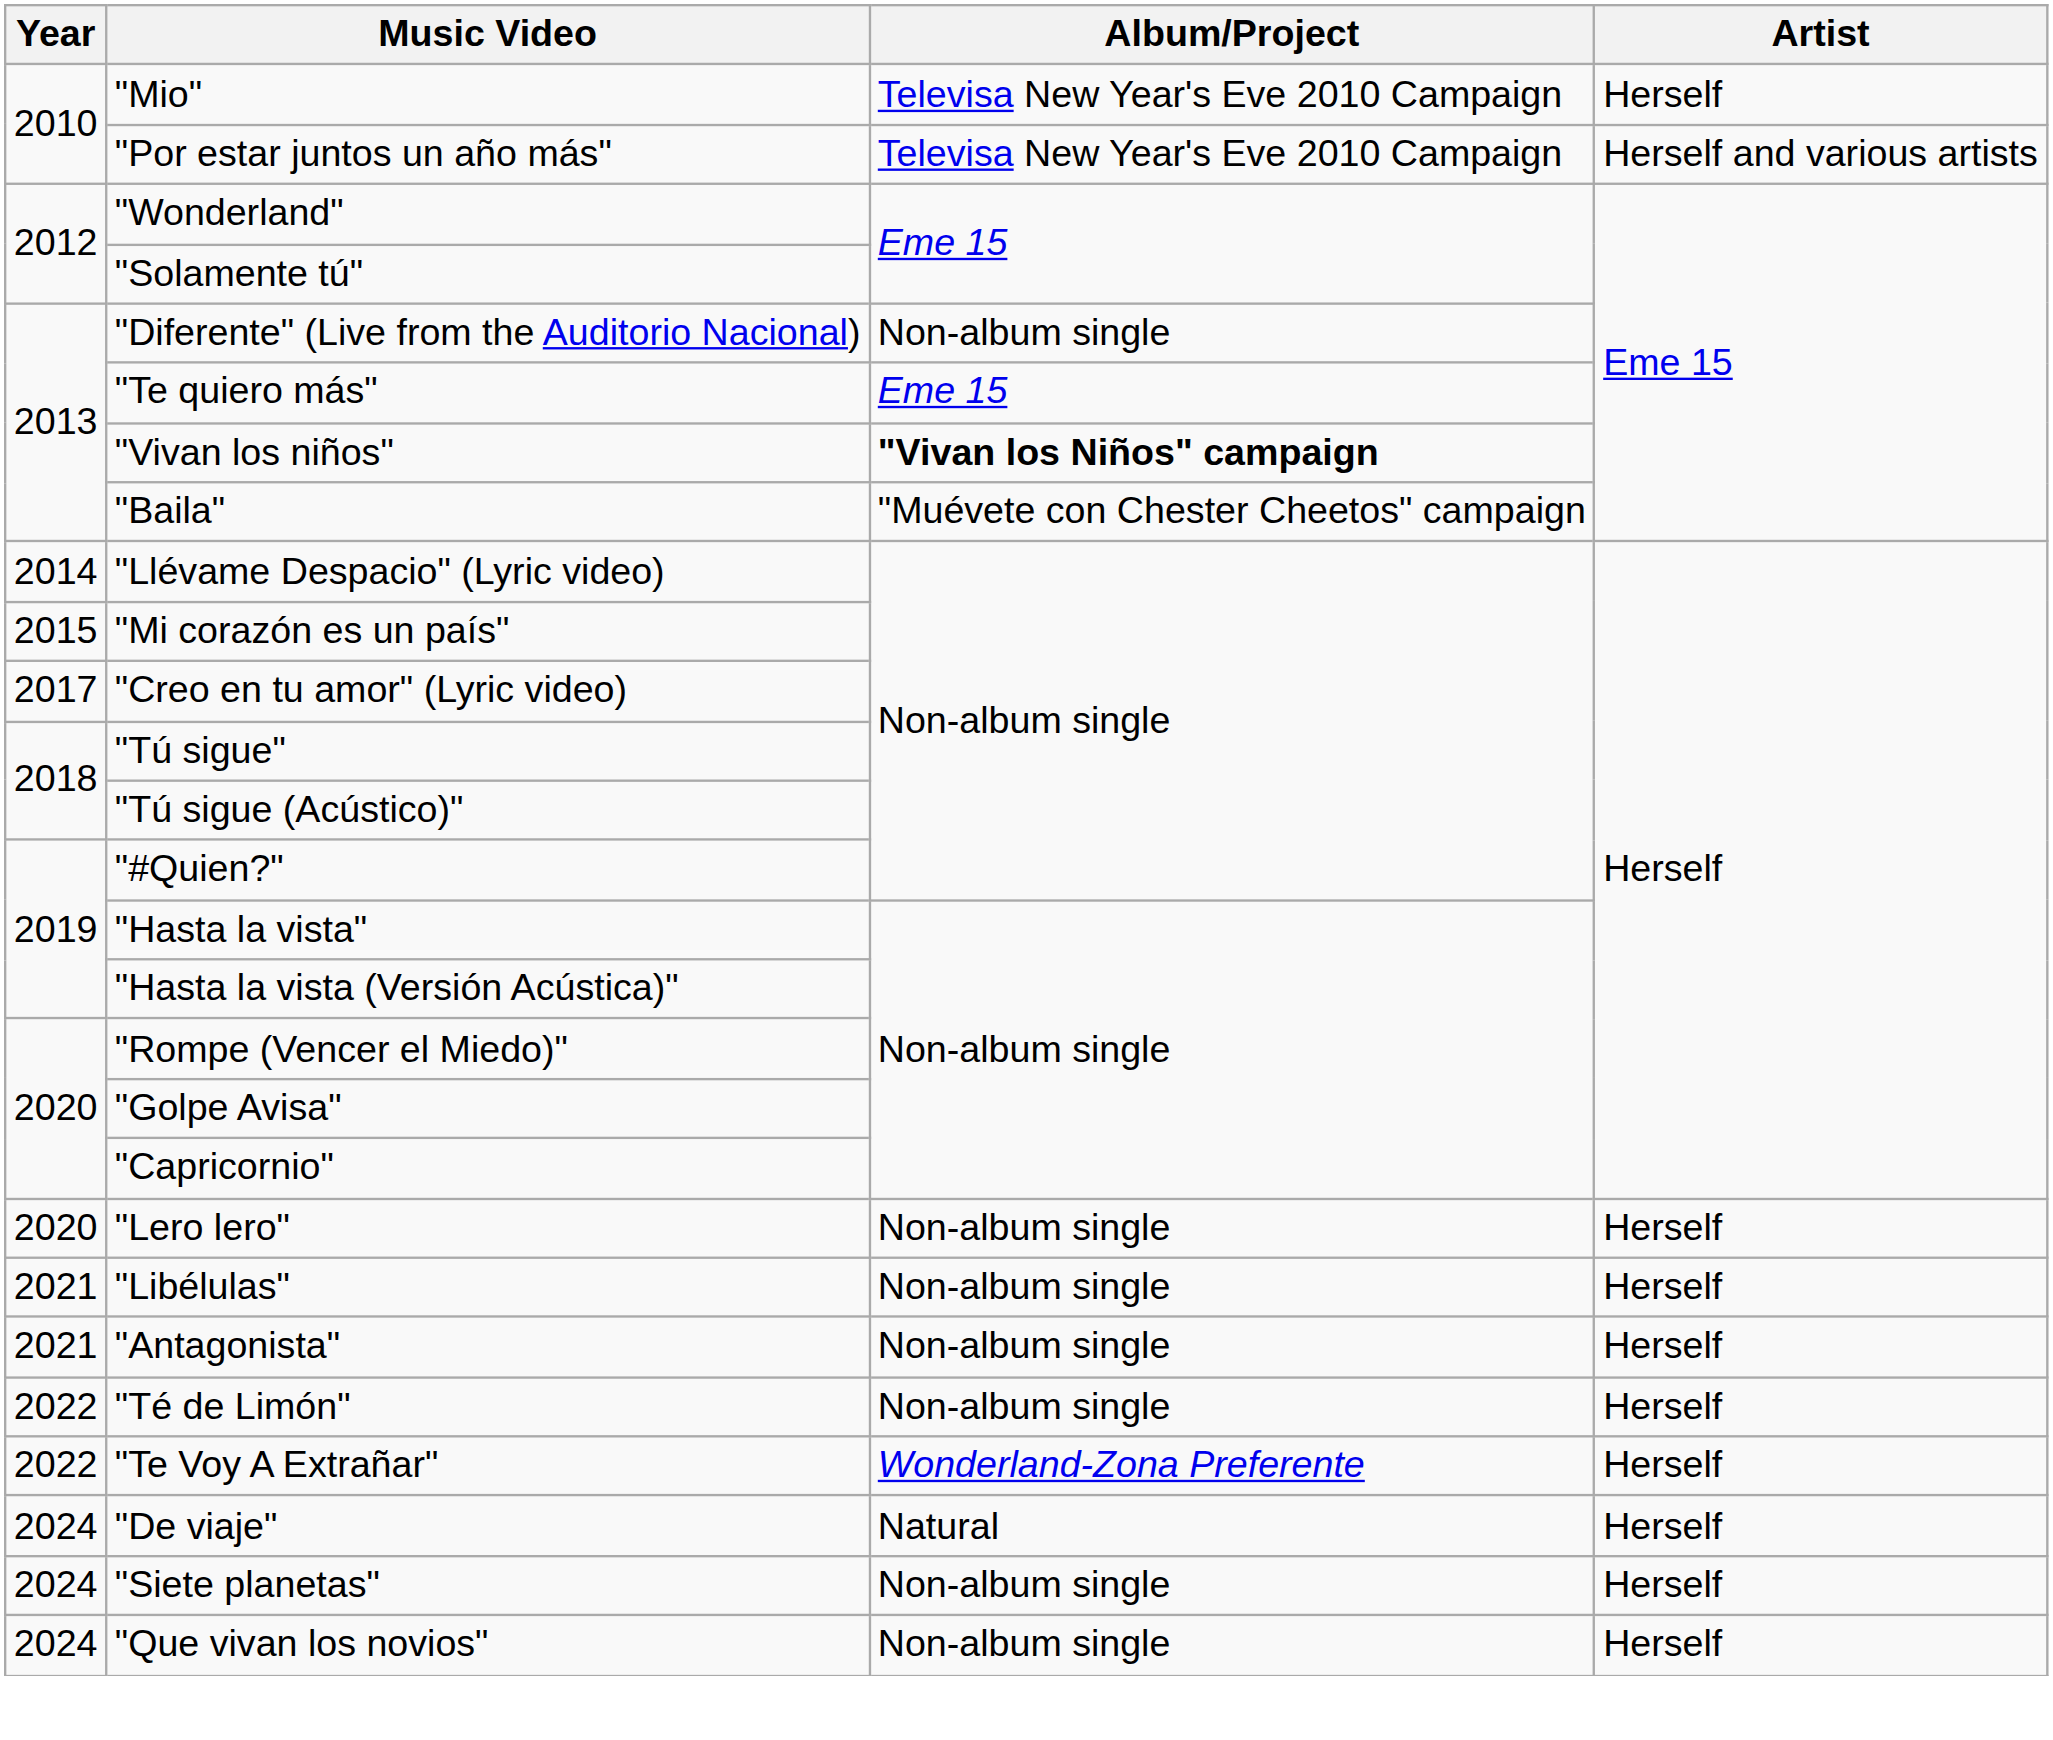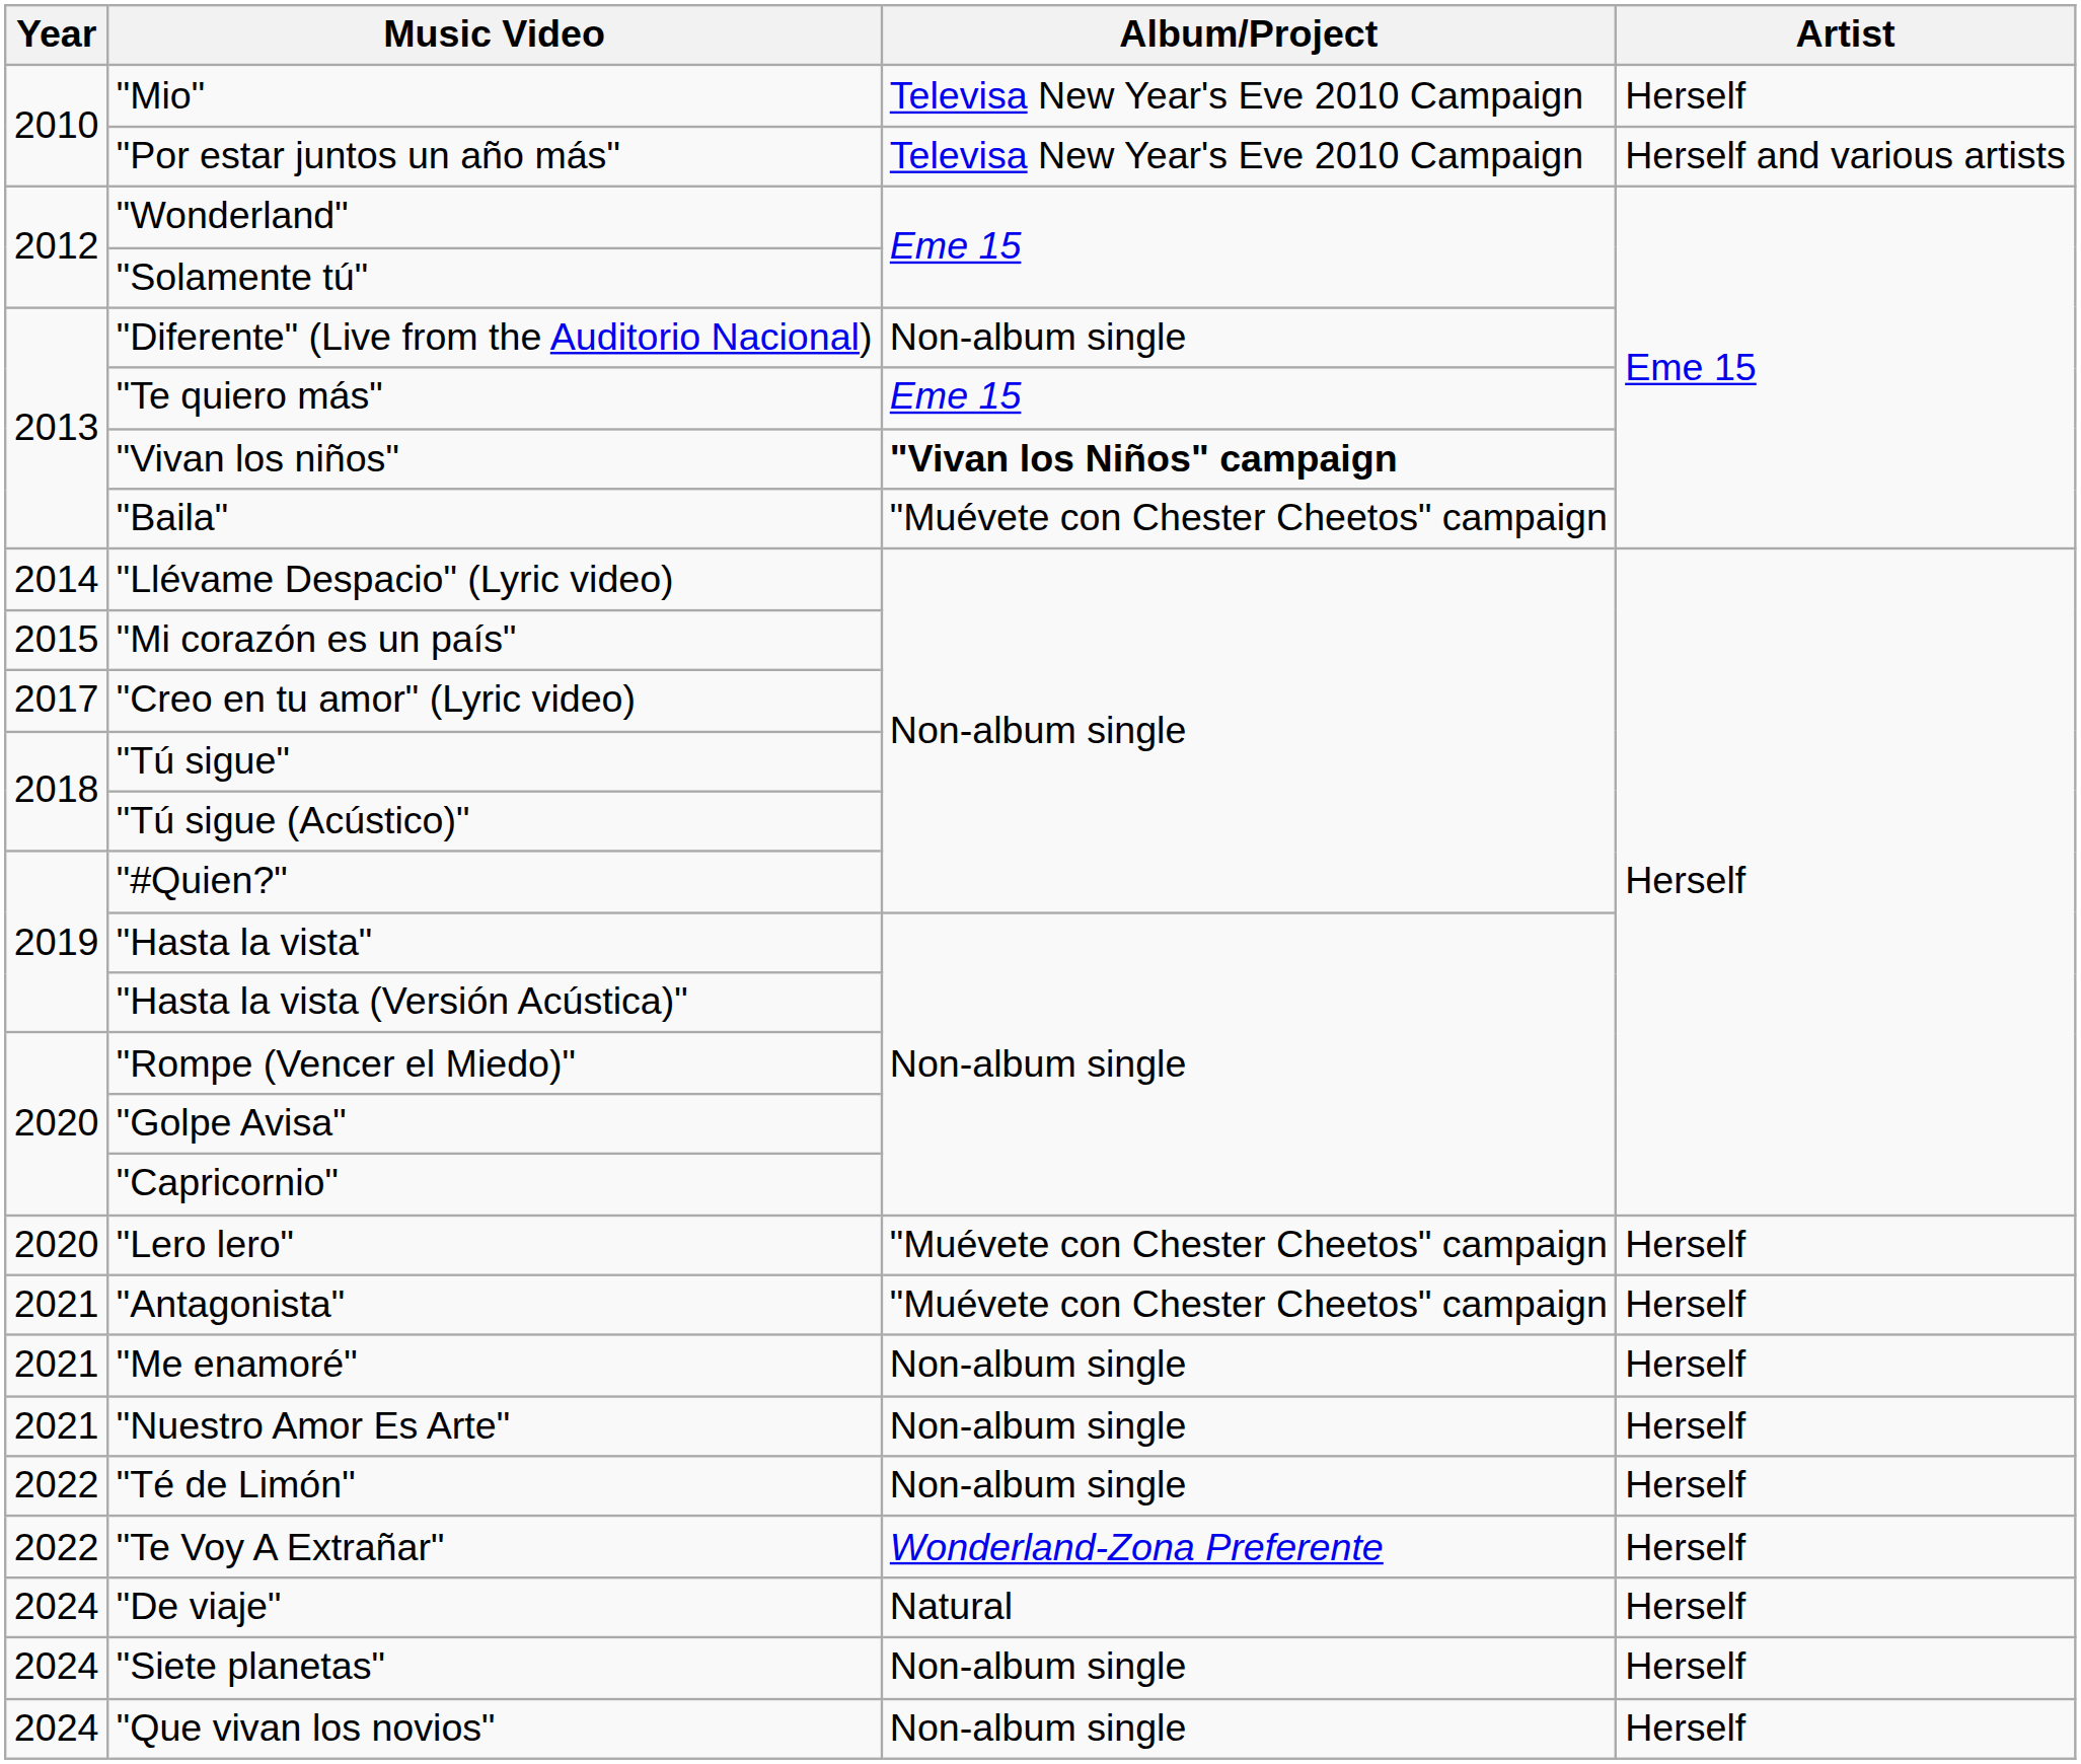 <table class="wikitable sortable">
 <tr>
 <th>Year</th>
 <th>Music Video</th>
 <th>Album/Project</th>
 <th>Artist</th>
 </tr>
 <tr>
 <td rowspan="2">2010</td>
 <td>"Mio"</td>
 <td><a href='#'>Televisa</a> New Year's Eve 2010 Campaign</td>
 <td>Herself</td>
 </tr>
 <tr>
 <td>"Por estar juntos un año más"</td>
 <td><a href='#'>Televisa</a> New Year's Eve 2010 Campaign</td>
 <td>Herself and various artists</td>
 </tr>
 <tr>
 <td rowspan="2">2012</td>
 <td>"Wonderland"</td>
 <td rowspan="2"><em><a href='#'>Eme 15</a></em></td>
 <td rowspan="6"><a href='#'>Eme 15</a></td>
 </tr>
 <tr>
 <td>"Solamente tú"</td>
 </tr>
 <tr>
 <td rowspan="4">2013</td>
 <td>"Diferente" (Live from the <a href='#'>Auditorio Nacional</a>)</td>
 <td>Non-album single</td>
 </tr>
 <tr>
 <td>"Te quiero más"</td>
 <td><em><a href='#'>Eme 15</a></em></td>
 </tr>
 <tr>
 <td>"Vivan los niños"</td>
 <td><strong>"Vivan los Niños" campaign</strong></td>
 </tr>
 <tr>
 <td>"Baila"</td>
 <td>"Muévete con Chester Cheetos" campaign</td>
 </tr>
 <tr>
 <td>2014</td>
 <td>"Llévame Despacio" (Lyric video)</td>
 <td rowspan="6">Non-album single</td>
 <td rowspan="11">Herself</td>
 </tr>
 <tr>
 <td>2015</td>
 <td>"Mi corazón es un país"</td>
 </tr>
 <tr>
 <td>2017</td>
 <td>"Creo en tu amor" (Lyric video)</td>
 </tr>
 <tr>
 <td rowspan="2">2018</td>
 <td>"Tú sigue"</td>
 </tr>
 <tr>
 <td>"Tú sigue (Acústico)"</td>
 </tr>
 <tr>
 <td rowspan="3">2019</td>
 <td>"#Quien?"</td>
 </tr>
 <tr>
 <td>"Hasta la vista"</td>
 <td rowspan="5">Non-album single</td>
 </tr>
 <tr>
 <td>"Hasta la vista (Versión Acústica)"</td>
 </tr>
 <tr>
 <td rowspan="3">2020</td>
 <td>"Rompe (Vencer el Miedo)"</td>
 </tr>
 <tr>
 <td>"Golpe Avisa"</td>
 </tr>
 <tr>
 <td>"Capricornio"</td>
 </tr>
 <tr>
 <td>2020</td>
 <td>"Lero lero"</td>
+<td>"Muévete con Chester Cheetos" campaign</td>
+<td>Herself</td>
+</tr>
+<tr>
+<td>2021</td>
+<td>"Antagonista"</td>
+<td>"Muévete con Chester Cheetos" campaign</td>
+<td>Herself</td>
+</tr>
+<tr>
+<td>2021</td>
+<td>"Me enamoré"</td>
 <td>Non-album single</td>
 <td>Herself</td>
 </tr>
 <tr>
 <td>2021</td>
-<td>"Libélulas"</td>
-<td>Non-album single</td>
-<td>Herself</td>
-</tr>
-<tr>
-<td>2021</td>
-<td>"Antagonista"</td>
+<td>"Nuestro Amor Es Arte"</td>
 <td>Non-album single</td>
 <td>Herself</td>
 </tr>
 <tr>
 <td>2022</td>
 <td>"Té de Limón"</td>
 <td>Non-album single</td>
 <td>Herself</td>
 </tr>
 <tr>
 <td>2022</td>
 <td>"Te Voy A Extrañar"</td>
 <td><em><a href='#'>Wonderland-Zona Preferente</a></em></td>
 <td>Herself</td>
 </tr>
 <tr>
 <td>2024</td>
 <td>"De viaje"</td>
 <td>Natural</td>
 <td>Herself</td>
 </tr>
 <tr>
 <td>2024</td>
 <td>"Siete planetas"</td>
 <td>Non-album single</td>
 <td>Herself</td>
 </tr>
 <tr>
 <td>2024</td>
 <td>"Que vivan los novios"</td>
 <td>Non-album single</td>
 <td>Herself</td>
 </tr>
 </table>
